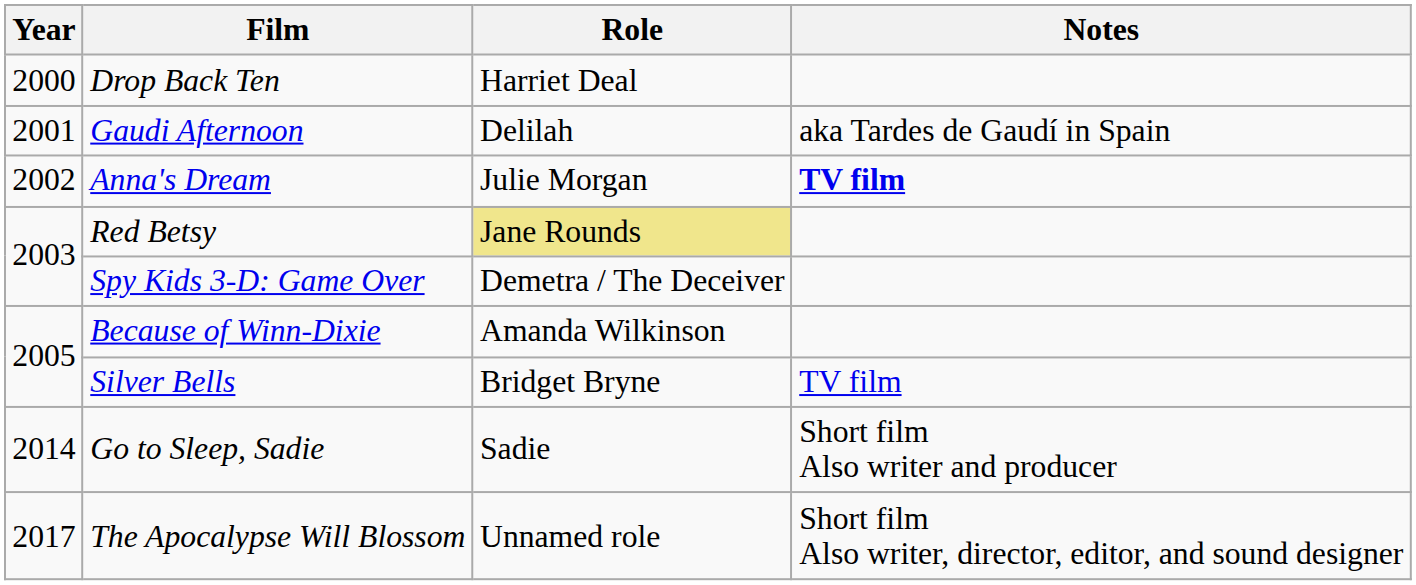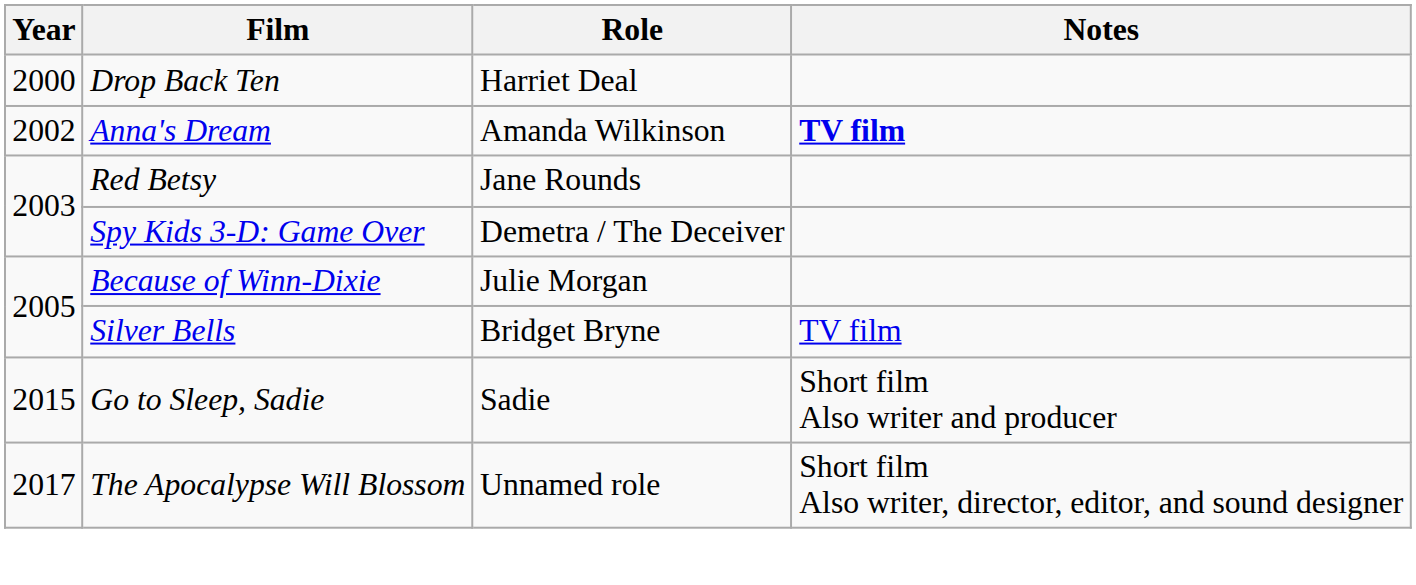 <table class=wikitable>
 <tr>
 <th>Year</th>
 <th>Film</th>
 <th>Role</th>
 <th>Notes</th>
 </tr>
 <tr>
 <td>2000</td>
 <td><em>Drop Back Ten</em></td>
 <td>Harriet Deal</td>
 <td></td>
 </tr>
 <tr>
-<td>2001</td>
-<td><em><a href='#'>Gaudi Afternoon</a></em></td>
-<td>Delilah</td>
-<td>aka Tardes de Gaudí in Spain</td>
-</tr>
-<tr>
 <td>2002</td>
 <td><em><a href='#'>Anna's Dream</a></em></td>
-<td>Julie Morgan</td>
+<td>Amanda Wilkinson</td>
 <td><strong><a href='#'>TV film</a></strong></td>
 </tr>
 <tr>
 <td rowspan=2>2003</td>
 <td><em>Red Betsy</em></td>
-<td style="background: khaki;">Jane Rounds</td>
+<td>Jane Rounds</td>
 <td></td>
 </tr>
 <tr>
 <td><em><a href='#'>Spy Kids 3-D: Game Over</a></em></td>
 <td>Demetra / The Deceiver</td>
 <td></td>
 </tr>
 <tr>
 <td rowspan=2>2005</td>
 <td><em><a href='#'>Because of Winn-Dixie</a></em></td>
-<td>Amanda Wilkinson</td>
+<td>Julie Morgan</td>
 <td></td>
 </tr>
 <tr>
 <td><em><a href='#'>Silver Bells</a></em></td>
 <td>Bridget Bryne</td>
 <td><a href='#'>TV film</a></td>
 </tr>
 <tr>
-<td>2014</td>
+<td>2015</td>
 <td><em>Go to Sleep, Sadie</em></td>
 <td>Sadie</td>
 <td>Short film<br>Also writer and producer</td>
 </tr>
 <tr>
 <td>2017</td>
 <td><em>The Apocalypse Will Blossom</em></td>
 <td>Unnamed role</td>
 <td>Short film<br>Also writer, director, editor, and sound designer</td>
 </tr>
 </table>
